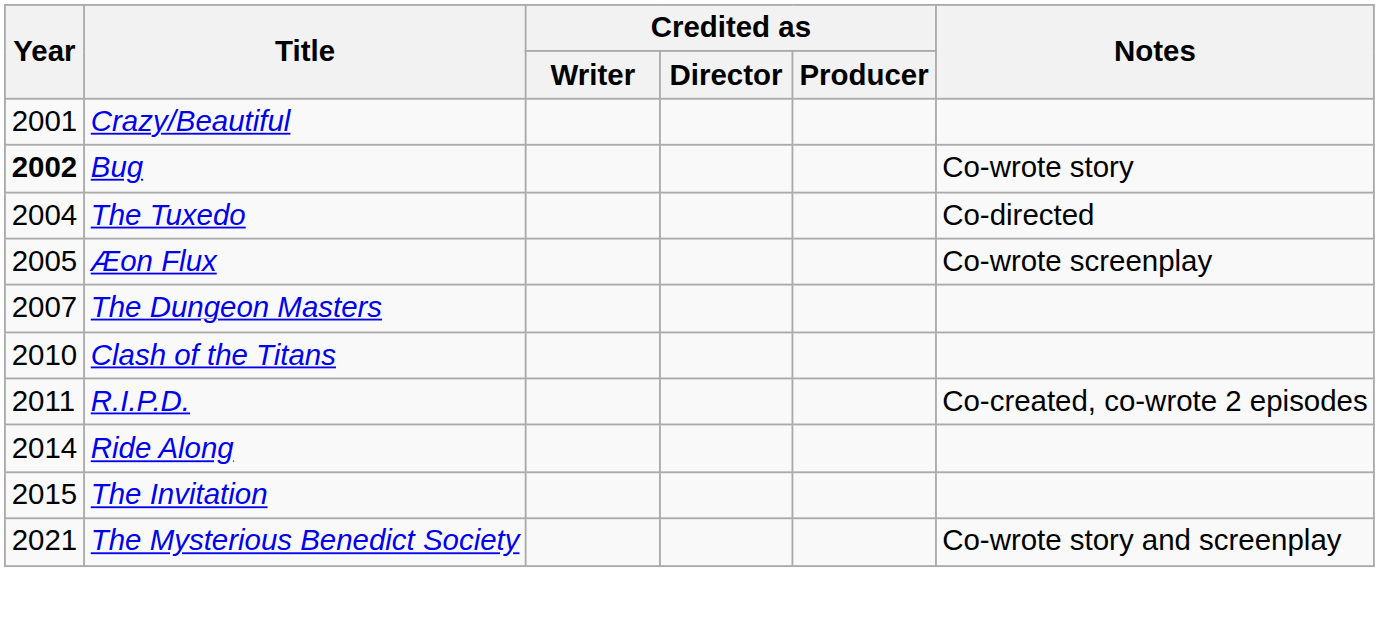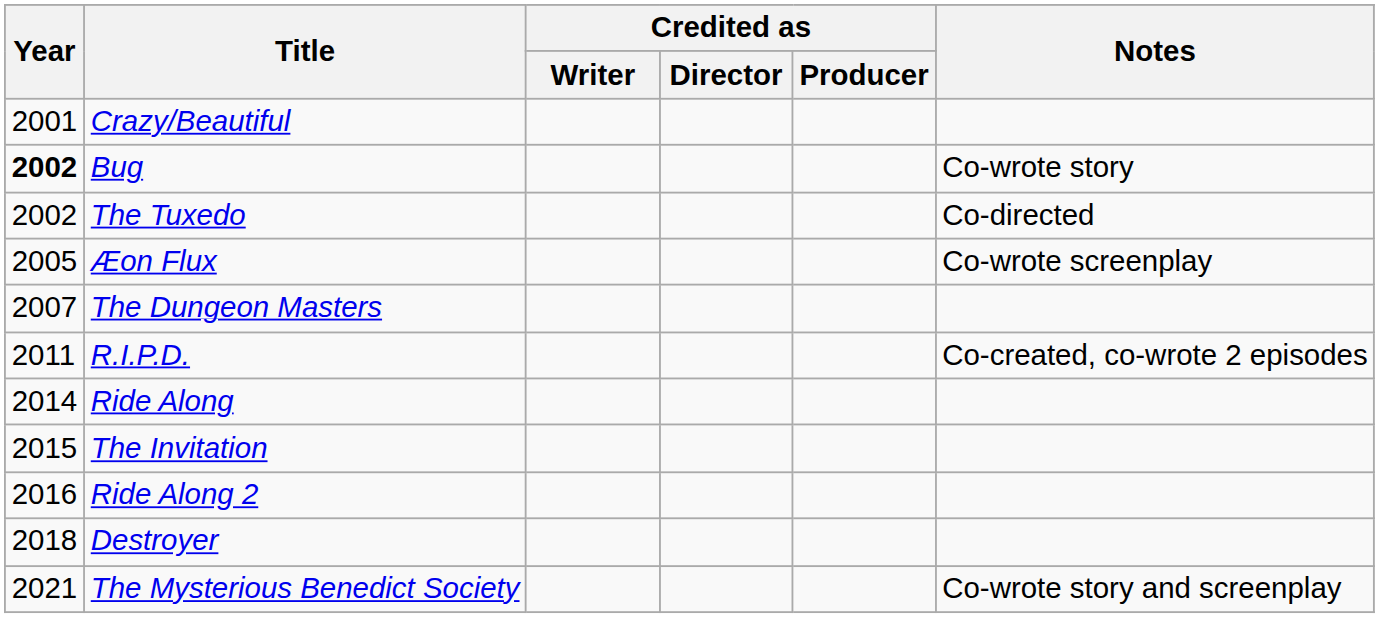 <table class="wikitable plainrowheaders sortable">
 <tr>
 <th rowspan="2" style="width:33px;">Year</th>
 <th rowspan="2">Title</th>
 <th colspan="3">Credited as</th>
 <th rowspan="2" class="unsortable">Notes</th>
 </tr>
 <tr>
 <th width="65">Writer</th>
 <th width="65">Director</th>
 <th width="65">Producer</th>
 </tr>
 <tr>
 <td>2001</td>
 <td><em><a href='#'>Crazy/Beautiful</a></em></td>
 <td></td>
 <td></td>
 <td></td>
 <td></td>
 </tr>
 <tr>
 <td><strong>2002</strong></td>
 <td><a href='#'><em>Bug</em></a></td>
 <td></td>
 <td></td>
 <td></td>
 <td>Co-wrote story</td>
 </tr>
 <tr>
-<td>2004</td>
+<td>2002</td>
 <td><em><a href='#'>The Tuxedo</a></em></td>
 <td></td>
 <td></td>
 <td></td>
 <td>Co-directed</td>
 </tr>
 <tr>
 <td>2005</td>
 <td><em><a href='#'>Æon Flux</a></em></td>
 <td></td>
 <td></td>
 <td></td>
 <td>Co-wrote screenplay</td>
 </tr>
 <tr>
 <td>2007</td>
 <td><em><a href='#'>The Dungeon Masters</a></em></td>
-<td></td>
-<td></td>
-<td></td>
-<td></td>
-</tr>
-<tr>
-<td>2010</td>
-<td><em><a href='#'>Clash of the Titans</a></em></td>
 <td></td>
 <td></td>
 <td></td>
 <td></td>
 </tr>
 <tr>
 <td>2011</td>
 <td><em><a href='#'>R.I.P.D.</a></em></td>
 <td></td>
 <td></td>
 <td></td>
 <td>Co-created, co-wrote 2 episodes</td>
 </tr>
 <tr>
 <td>2014</td>
 <td><em><a href='#'>Ride Along</a></em></td>
 <td></td>
 <td></td>
 <td></td>
 <td></td>
 </tr>
 <tr>
 <td>2015</td>
 <td><em><a href='#'>The Invitation</a></em></td>
 <td></td>
 <td></td>
 <td></td>
 <td></td>
 </tr>
 <tr>
+<td>2016</td>
+<td><em><a href='#'>Ride Along 2</a></em></td>
+<td></td>
+<td></td>
+<td></td>
+<td></td>
+</tr>
+<tr>
+<td>2018</td>
+<td><em><a href='#'>Destroyer</a></em></td>
+<td></td>
+<td></td>
+<td></td>
+<td></td>
+</tr>
+<tr>
 <td>2021</td>
 <td><em><a href='#'>The Mysterious Benedict Society</a></em></td>
 <td></td>
 <td></td>
 <td></td>
 <td>Co-wrote story and screenplay</td>
 </tr>
 </table>
